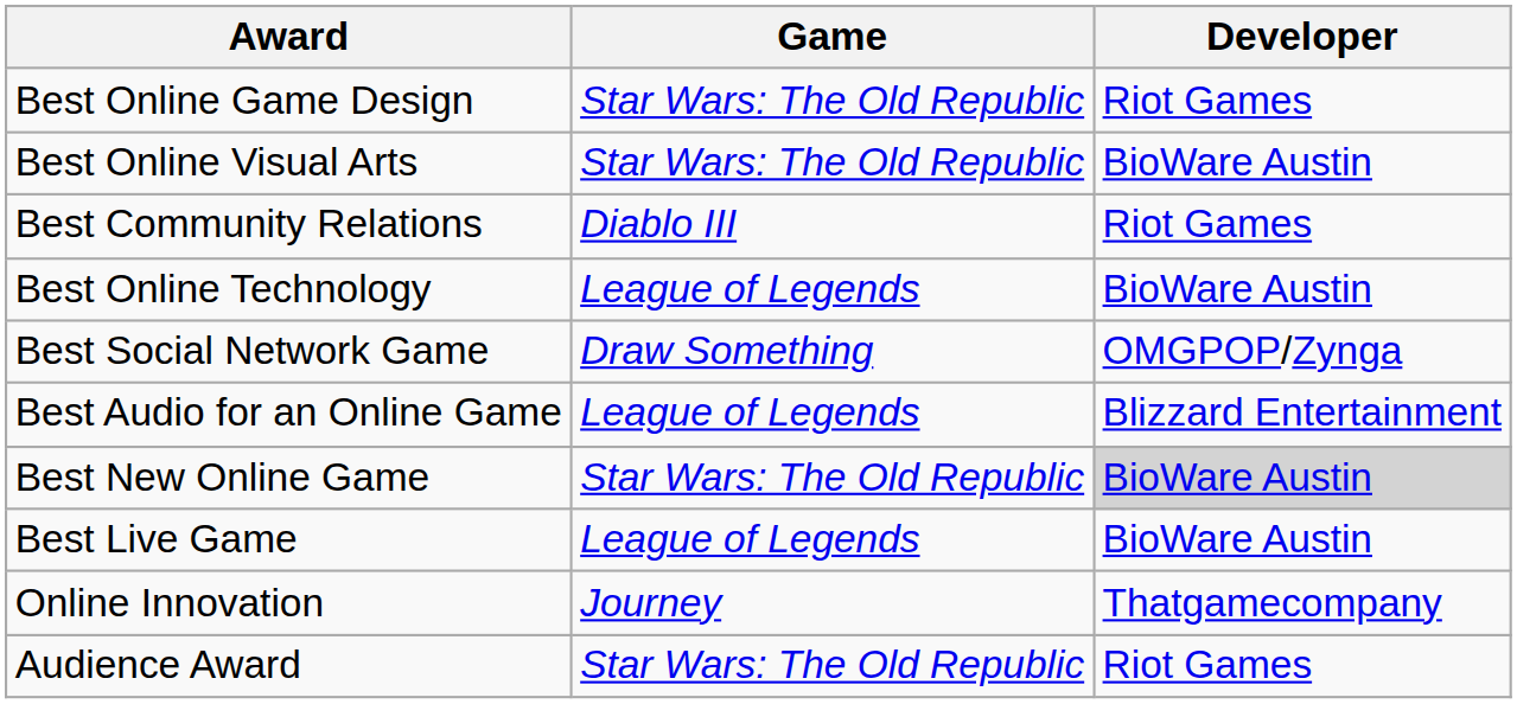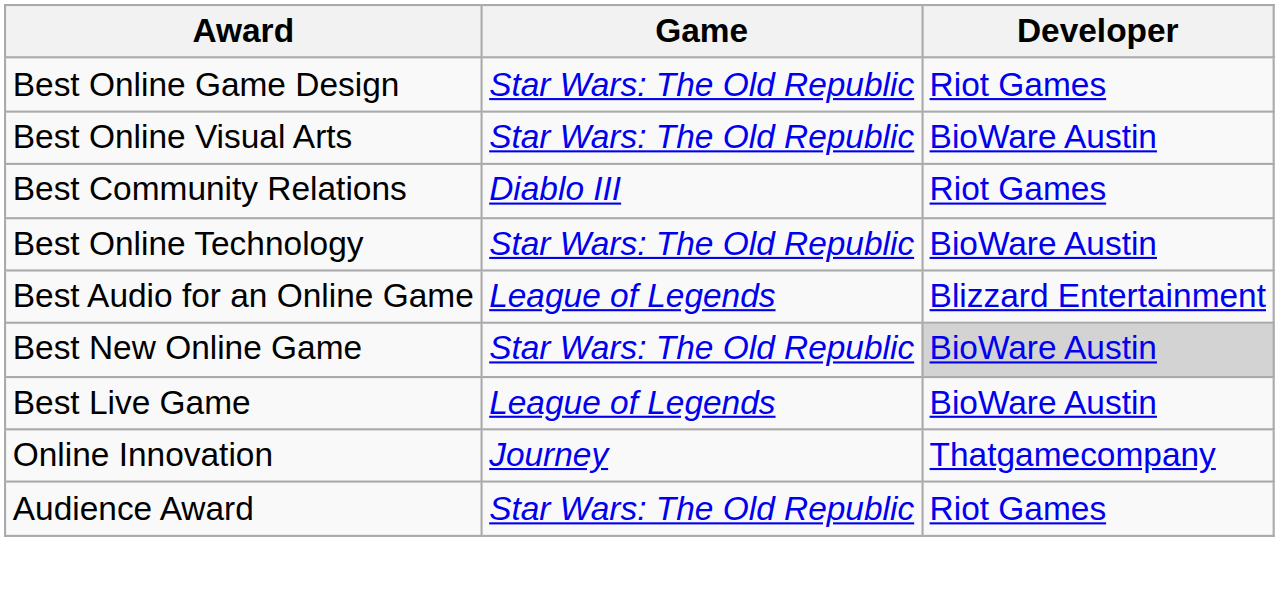 <table class="wikitable">
 <tr>
 <th>Award</th>
 <th>Game</th>
 <th>Developer</th>
 </tr>
 <tr>
 <td>Best Online Game Design</td>
 <td><em><a href='#'>Star Wars: The Old Republic</a></em></td>
 <td><a href='#'>Riot Games</a></td>
 </tr>
 <tr>
 <td>Best Online Visual Arts</td>
 <td><em><a href='#'>Star Wars: The Old Republic</a></em></td>
 <td><a href='#'>BioWare Austin</a></td>
 </tr>
 <tr>
 <td>Best Community Relations</td>
 <td><em><a href='#'>Diablo III</a></em></td>
 <td><a href='#'>Riot Games</a></td>
 </tr>
 <tr>
 <td>Best Online Technology</td>
-<td><em><a href='#'>League of Legends</a></em></td>
+<td><em><a href='#'>Star Wars: The Old Republic</a></em></td>
 <td><a href='#'>BioWare Austin</a></td>
-</tr>
-<tr>
-<td>Best Social Network Game</td>
-<td><em><a href='#'>Draw Something</a></em></td>
-<td><a href='#'>OMGPOP</a>/<a href='#'>Zynga</a></td>
 </tr>
 <tr>
 <td>Best Audio for an Online Game</td>
 <td><em><a href='#'>League of Legends</a></em></td>
 <td><a href='#'>Blizzard Entertainment</a></td>
 </tr>
 <tr>
 <td>Best New Online Game</td>
 <td><em><a href='#'>Star Wars: The Old Republic</a></em></td>
 <td style="background: lightgrey;"><a href='#'>BioWare Austin</a></td>
 </tr>
 <tr>
 <td>Best Live Game</td>
 <td><em><a href='#'>League of Legends</a></em></td>
 <td><a href='#'>BioWare Austin</a></td>
 </tr>
 <tr>
 <td>Online Innovation</td>
 <td><em><a href='#'>Journey</a></em></td>
 <td><a href='#'>Thatgamecompany</a></td>
 </tr>
 <tr>
 <td>Audience Award</td>
 <td><em><a href='#'>Star Wars: The Old Republic</a></em></td>
 <td><a href='#'>Riot Games</a></td>
 </tr>
 </table>
